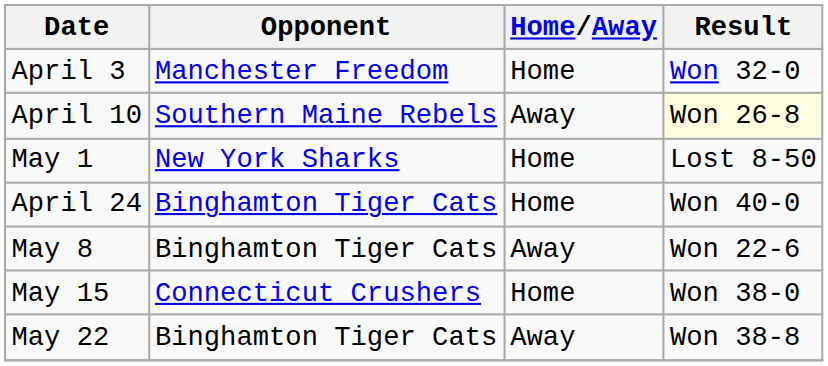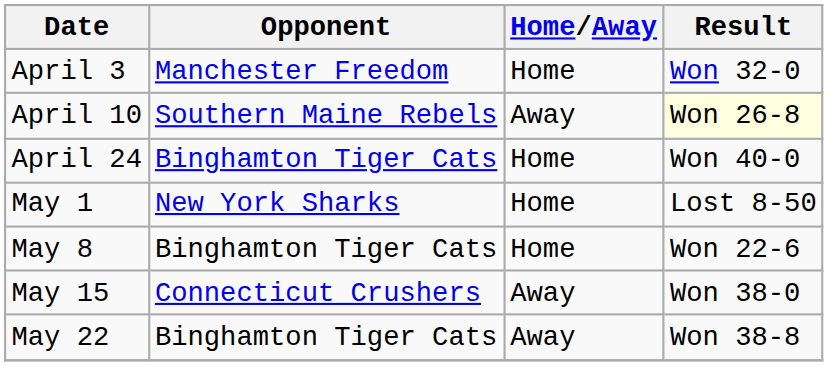 <table class="wikitable">
 <tr>
 <th>Date</th>
 <th>Opponent</th>
 <th><a href='#'>Home</a>/<a href='#'>Away</a></th>
 <th>Result</th>
 </tr>
 <tr>
 <td>April 3</td>
 <td><a href='#'>Manchester Freedom</a></td>
 <td>Home</td>
 <td><a href='#'>Won</a> 32-0</td>
 </tr>
 <tr>
 <td>April 10</td>
 <td><a href='#'>Southern Maine Rebels</a></td>
 <td>Away</td>
 <td style="background: lightyellow;">Won 26-8</td>
 </tr>
 <tr>
+<td>April 24</td>
+<td><a href='#'>Binghamton Tiger Cats</a></td>
+<td>Home</td>
+<td>Won 40-0</td>
+</tr>
+<tr>
 <td>May 1</td>
 <td><a href='#'>New York Sharks</a></td>
 <td>Home</td>
 <td>Lost 8-50</td>
 </tr>
 <tr>
-<td>April 24</td>
-<td><a href='#'>Binghamton Tiger Cats</a></td>
-<td>Home</td>
-<td>Won 40-0</td>
-</tr>
-<tr>
 <td>May 8</td>
 <td>Binghamton Tiger Cats</td>
-<td>Away</td>
+<td>Home</td>
 <td>Won 22-6</td>
 </tr>
 <tr>
 <td>May 15</td>
 <td><a href='#'>Connecticut Crushers</a></td>
-<td>Home</td>
+<td>Away</td>
 <td>Won 38-0</td>
 </tr>
 <tr>
 <td>May 22</td>
 <td>Binghamton Tiger Cats</td>
 <td>Away</td>
 <td>Won 38-8</td>
 </tr>
 <tr>
 </tr>
 </table>
